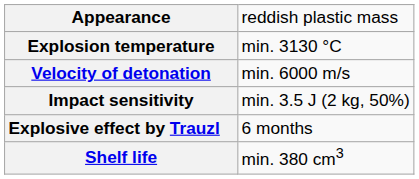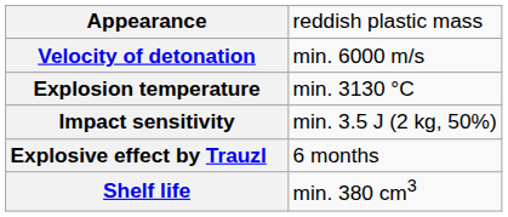 <table class="wikitable">
 <tr>
 <th>Appearance</th>
 <td>reddish plastic mass</td>
 </tr>
 <tr>
+<th><a href='#'>Velocity of detonation</a></th>
+<td>min. 6000 m/s</td>
+</tr>
+<tr>
 <th>Explosion temperature</th>
 <td>min. 3130 °C</td>
-</tr>
-<tr>
-<th><a href='#'>Velocity of detonation</a></th>
-<td>min. 6000 m/s</td>
 </tr>
 <tr>
 <th>Impact sensitivity</th>
 <td>min. 3.5 J (2 kg, 50%)</td>
 </tr>
 <tr>
 <th style="padding-right:1em">Explosive effect by <a href='#'>Trauzl</a></th>
 <td>6 months</td>
 </tr>
 <tr>
 <th><a href='#'>Shelf life</a></th>
 <td>min. 380 cm<sup>3</sup></td>
 </tr>
 </table>
